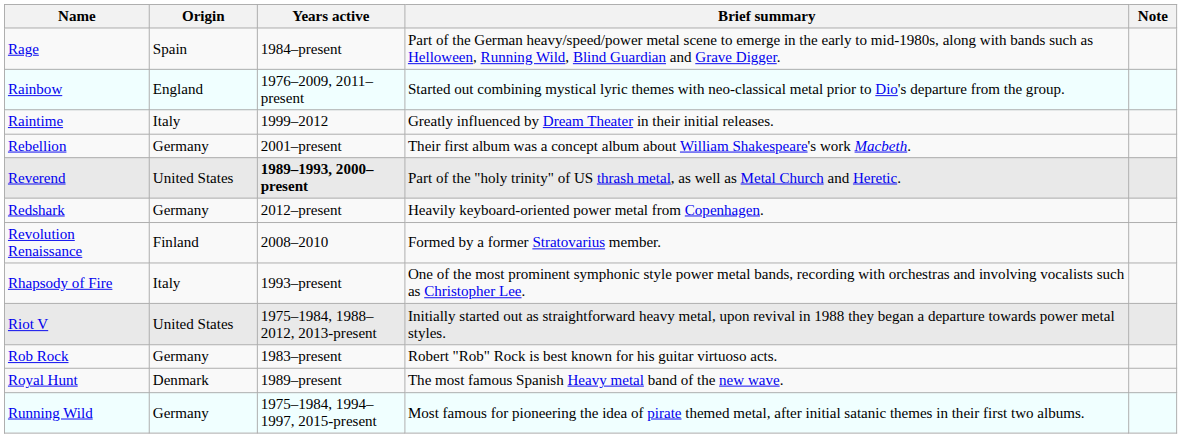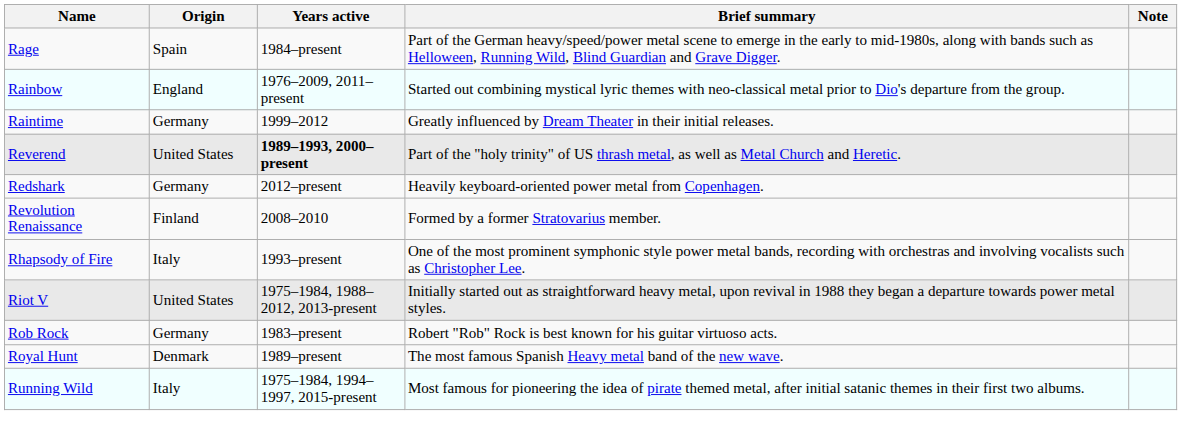 <table class= "wikitable sortable sticky-header-multi">
 <tr>
 <th style="width:11em">Name</th>
 <th style="width:8em">Origin</th>
 <th style="width:12em">Years active</th>
 <th style="width:65em">Brief summary</th>
 <th style="width:3em">Note</th>
 </tr>
 <tr>
 <td><a href='#'>Rage</a></td>
 <td>Spain</td>
 <td>1984–present</td>
 <td>Part of the German heavy/speed/power metal scene to emerge in the early to mid-1980s, along with bands such as <a href='#'>Helloween</a>, <a href='#'>Running Wild</a>, <a href='#'>Blind Guardian</a> and <a href='#'>Grave Digger</a>.</td>
 <td></td>
 </tr>
 <tr style="background:#f0ffff;">
 <td><a href='#'>Rainbow</a></td>
 <td>England</td>
 <td>1976–2009, 2011–present</td>
 <td>Started out combining mystical lyric themes with neo-classical metal prior to <a href='#'>Dio</a>'s departure from the group.</td>
 <td></td>
 </tr>
 <tr>
 <td><a href='#'>Raintime</a></td>
-<td>Italy</td>
+<td>Germany</td>
 <td>1999–2012</td>
 <td>Greatly influenced by <a href='#'>Dream Theater</a> in their initial releases.</td>
-<td></td>
-</tr>
-<tr>
-<td><a href='#'>Rebellion</a></td>
-<td>Germany</td>
-<td>2001–present</td>
-<td>Their first album was a concept album about <a href='#'>William Shakespeare</a>'s work <em><a href='#'>Macbeth</a></em>.</td>
 <td></td>
 </tr>
 <tr style="background:#e9e9e9;">
 <td><a href='#'>Reverend</a></td>
 <td>United States</td>
 <td><strong>1989–1993, 2000–present</strong></td>
 <td>Part of the "holy trinity" of US <a href='#'>thrash metal</a>, as well as <a href='#'>Metal Church</a> and <a href='#'>Heretic</a>.</td>
 <td></td>
 </tr>
 <tr>
 <td><a href='#'>Redshark</a></td>
 <td>Germany</td>
 <td>2012–present</td>
 <td>Heavily keyboard-oriented power metal from <a href='#'>Copenhagen</a>.</td>
 <td></td>
 </tr>
 <tr>
 <td><a href='#'>Revolution Renaissance</a></td>
 <td>Finland</td>
 <td>2008–2010</td>
 <td>Formed by a former <a href='#'>Stratovarius</a> member.</td>
 <td></td>
 </tr>
 <tr>
 <td><a href='#'>Rhapsody of Fire</a></td>
 <td>Italy</td>
 <td>1993–present</td>
 <td>One of the most prominent symphonic style power metal bands, recording with orchestras and involving vocalists such as <a href='#'>Christopher Lee</a>.</td>
 <td></td>
 </tr>
 <tr style="background:#e9e9e9;">
 <td><a href='#'>Riot V</a></td>
 <td>United States</td>
 <td>1975–1984, 1988–2012, 2013-present</td>
 <td>Initially started out as straightforward heavy metal, upon revival in 1988 they began a departure towards power metal styles.</td>
 <td></td>
 </tr>
 <tr>
 <td><a href='#'>Rob Rock</a></td>
 <td>Germany</td>
 <td>1983–present</td>
 <td>Robert "Rob" Rock is best known for his guitar virtuoso acts.</td>
 <td></td>
 </tr>
 <tr>
 <td><a href='#'>Royal Hunt</a></td>
 <td>Denmark</td>
 <td>1989–present</td>
 <td>The most famous Spanish <a href='#'>Heavy metal</a> band of the <a href='#'>new wave</a>.</td>
 <td></td>
 </tr>
 <tr style="background:#f0ffff;">
 <td><a href='#'>Running Wild</a></td>
-<td>Germany</td>
+<td>Italy</td>
 <td>1975–1984, 1994–1997, 2015-present</td>
 <td>Most famous for pioneering the idea of <a href='#'>pirate</a> themed metal, after initial satanic themes in their first two albums.</td>
 <td></td>
 </tr>
 </table>
